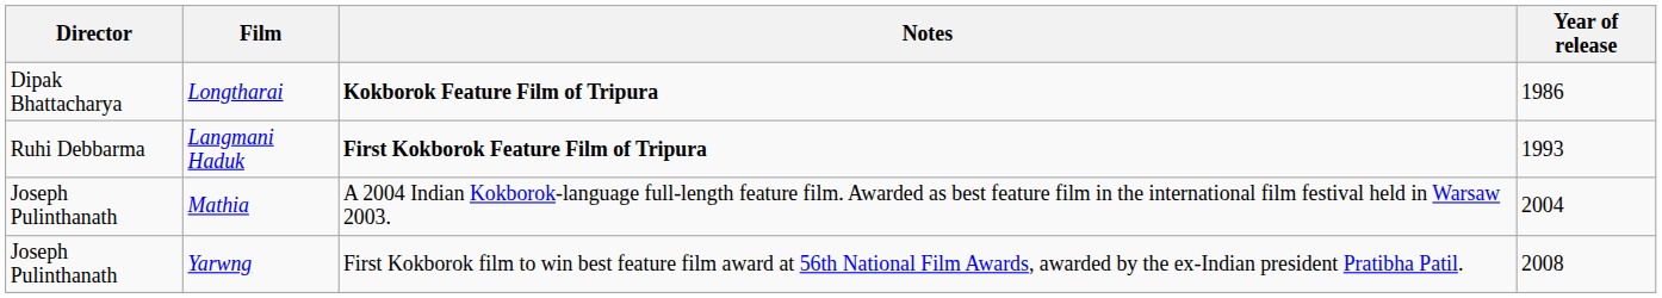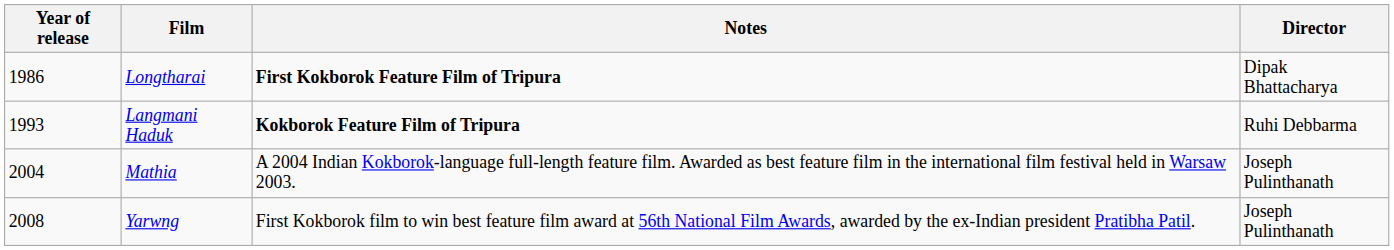 <table class="wikitable">
 <tr>
-<th>Director</th>
+<th>Year of release</th>
 <th>Film</th>
 <th>Notes</th>
-<th>Year of release</th>
+<th>Director</th>
 </tr>
 <tr>
+<td>1986</td>
+<td><em><a href='#'>Longtharai</a></em></td>
+<td><strong>First Kokborok Feature Film of Tripura</strong></td>
 <td>Dipak Bhattacharya</td>
-<td><em><a href='#'>Longtharai</a></em></td>
-<td><strong>Kokborok Feature Film of Tripura</strong></td>
-<td>1986</td>
 </tr>
 <tr>
+<td>1993</td>
+<td><em><a href='#'>Langmani Haduk</a></em></td>
+<td><strong>Kokborok Feature Film of Tripura</strong></td>
 <td>Ruhi Debbarma</td>
-<td><em><a href='#'>Langmani Haduk</a></em></td>
-<td><strong>First Kokborok Feature Film of Tripura</strong></td>
-<td>1993</td>
 </tr>
 <tr>
-<td>Joseph Pulinthanath</td>
+<td>2004</td>
 <td><em><a href='#'>Mathia</a></em></td>
 <td>A 2004 Indian <a href='#'>Kokborok</a>-language full-length feature film. Awarded as best feature film in the international film festival held in <a href='#'>Warsaw</a> 2003.</td>
-<td>2004</td>
+<td>Joseph Pulinthanath</td>
 </tr>
 <tr>
-<td>Joseph Pulinthanath</td>
+<td>2008</td>
 <td><em><a href='#'>Yarwng</a></em></td>
 <td>First Kokborok film to win best feature film award at <a href='#'>56th National Film Awards</a>, awarded by the ex-Indian president <a href='#'>Pratibha Patil</a>.</td>
-<td>2008</td>
+<td>Joseph Pulinthanath</td>
 </tr>
 </table>
